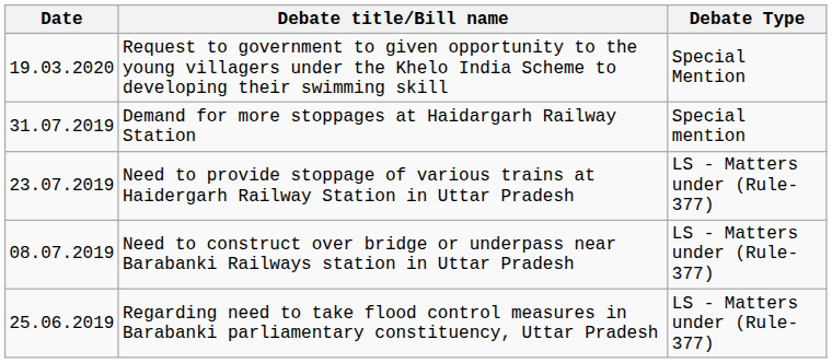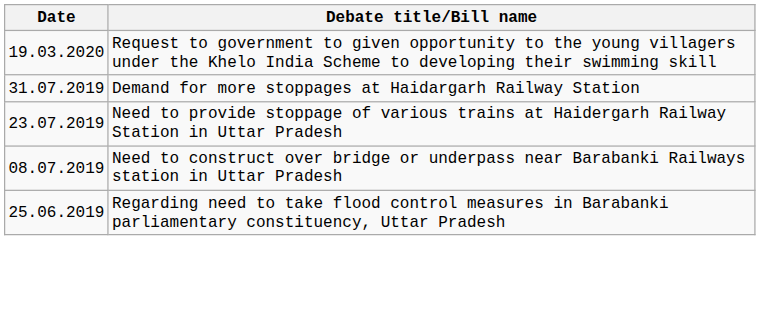 <table class="wikitable">
 <tr>
 <th>Date</th>
 <th>Debate title/Bill name</th>
-<th>Debate Type</th>
 </tr>
 <tr>
 <td>19.03.2020</td>
 <td>Request to government to given opportunity to the young villagers under the Khelo India Scheme to developing their swimming skill</td>
-<td>Special Mention</td>
 </tr>
 <tr>
 <td>31.07.2019</td>
 <td>Demand for more stoppages at Haidargarh Railway Station</td>
-<td>Special mention</td>
 </tr>
 <tr>
 <td>23.07.2019</td>
 <td>Need to provide stoppage of various trains at Haidergarh Railway Station in Uttar Pradesh</td>
-<td>LS - Matters under (Rule-377)</td>
 </tr>
 <tr>
 <td>08.07.2019</td>
 <td>Need to construct over bridge or underpass near Barabanki Railways station in Uttar Pradesh</td>
-<td>LS - Matters under (Rule-377)</td>
 </tr>
 <tr>
 <td>25.06.2019</td>
 <td>Regarding need to take flood control measures in Barabanki parliamentary constituency, Uttar Pradesh</td>
-<td>LS - Matters under (Rule-377)</td>
 </tr>
 </table>
